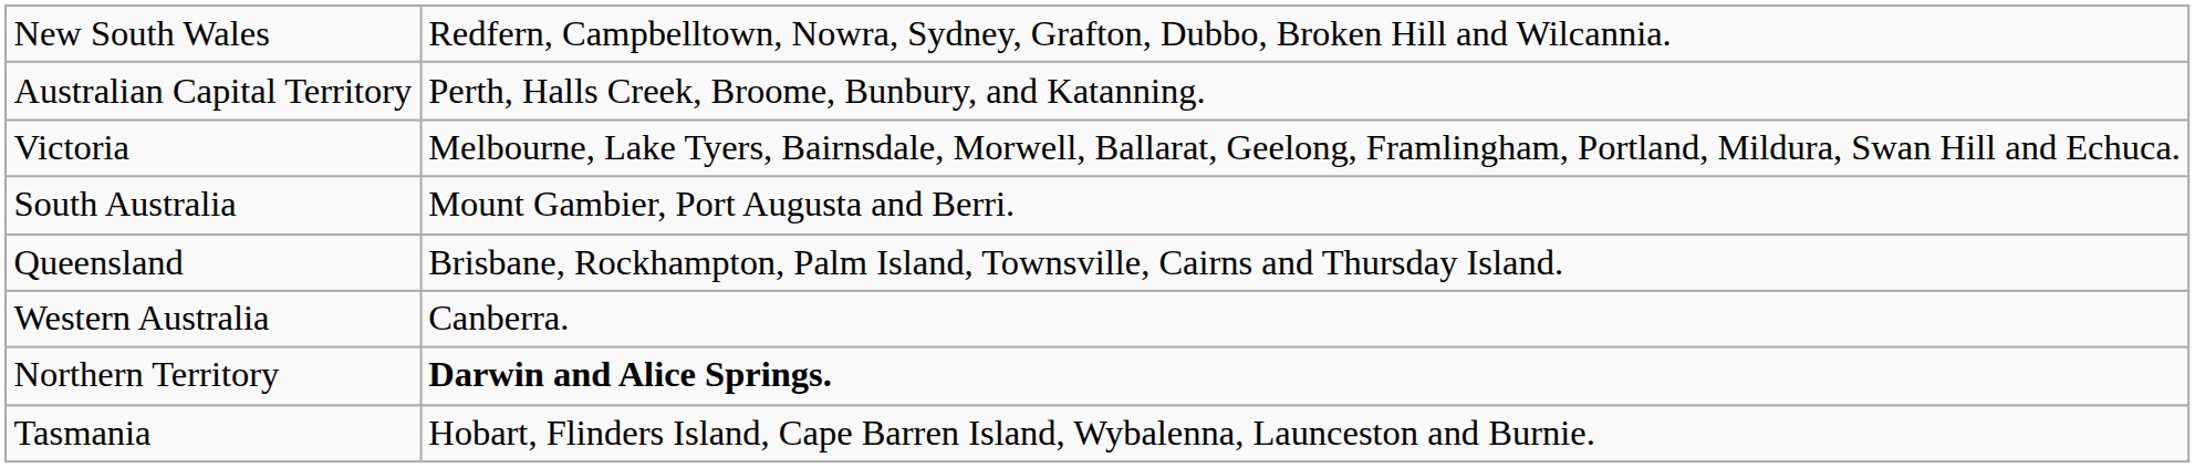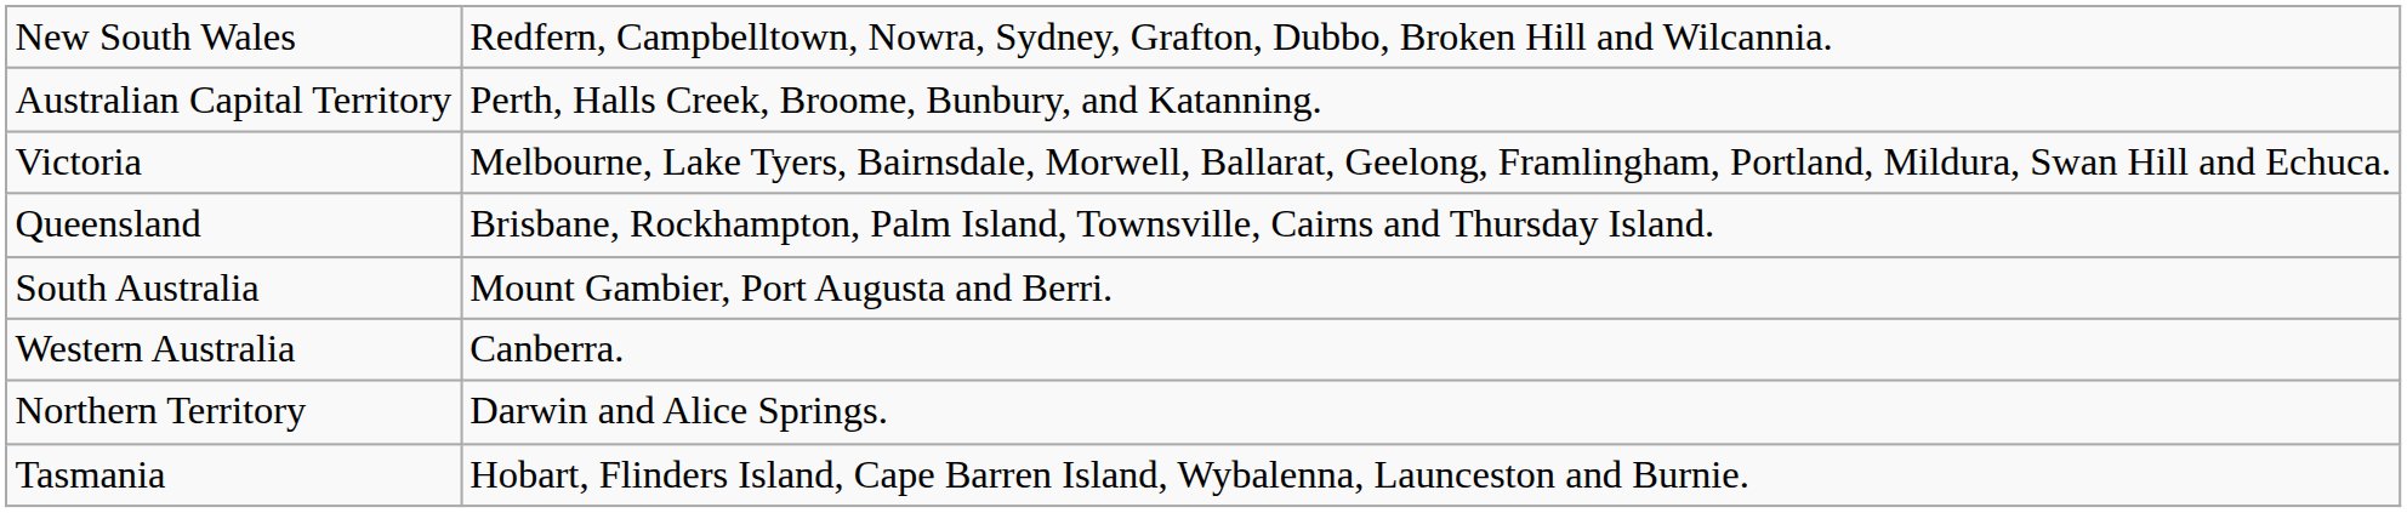 <table class="wikitable">
 <tr>
 <td>New South Wales</td>
 <td>Redfern, Campbelltown, Nowra, Sydney, Grafton, Dubbo, Broken Hill and Wilcannia.</td>
 </tr>
 <tr>
 <td>Australian Capital Territory</td>
 <td>Perth, Halls Creek, Broome, Bunbury, and Katanning.</td>
 </tr>
 <tr>
 <td>Victoria</td>
 <td>Melbourne, Lake Tyers, Bairnsdale, Morwell, Ballarat, Geelong, Framlingham, Portland, Mildura, Swan Hill and Echuca.</td>
 </tr>
 <tr>
+<td>Queensland</td>
+<td>Brisbane, Rockhampton, Palm Island, Townsville, Cairns and Thursday Island.</td>
+</tr>
+<tr>
 <td>South Australia</td>
 <td Adelaide, Coober Pedy, Glossop, Murray Bridge, Port Lincoln, Ceduna, Raukkan,>Mount Gambier, Port Augusta and Berri.</td>
-</tr>
-<tr>
-<td>Queensland</td>
-<td>Brisbane, Rockhampton, Palm Island, Townsville, Cairns and Thursday Island.</td>
 </tr>
 <tr>
 <td>Western Australia</td>
 <td>Canberra.</td>
 </tr>
 <tr>
 <td>Northern Territory</td>
-<td><strong>Darwin and Alice Springs.</strong></td>
+<td>Darwin and Alice Springs.</td>
 </tr>
 <tr>
 <td>Tasmania</td>
 <td>Hobart, Flinders Island, Cape Barren Island, Wybalenna, Launceston and Burnie.</td>
 </tr>
 </table>
